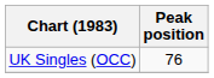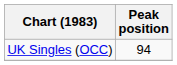 <table class="wikitable sortable">
 <tr>
 <th>Chart (1983)</th>
 <th>Peak<br>position</th>
 </tr>
 <tr>
 <td><a href='#'>UK Singles</a> (<a href='#'>OCC</a>)</td>
-<td align="center">76</td>
+<td align="center">94</td>
 </tr>
 <tr>
 </tr>
 </table>
